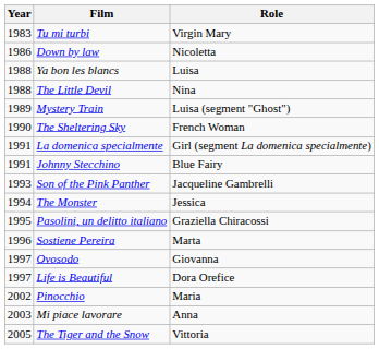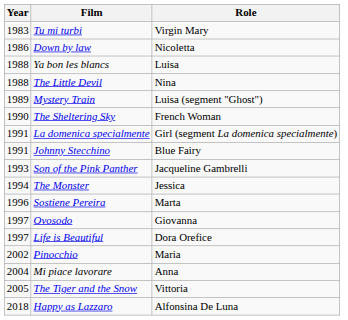 <table class="wikitable">
 <tr>
 <th>Year</th>
 <th>Film</th>
 <th>Role</th>
 </tr>
 <tr>
 <td>1983</td>
 <td><em><a href='#'>Tu mi turbi</a></em></td>
 <td>Virgin Mary</td>
 </tr>
 <tr>
 <td>1986</td>
 <td><em><a href='#'>Down by law</a></em></td>
 <td>Nicoletta</td>
 </tr>
 <tr>
 <td>1988</td>
 <td><em>Ya bon les blancs</em></td>
 <td>Luisa</td>
 </tr>
 <tr>
 <td>1988</td>
 <td><em><a href='#'>The Little Devil</a></em></td>
 <td>Nina</td>
 </tr>
 <tr>
 <td>1989</td>
 <td><em><a href='#'>Mystery Train</a></em></td>
 <td>Luisa (segment "Ghost")</td>
 </tr>
 <tr>
 <td>1990</td>
 <td><em><a href='#'>The Sheltering Sky</a></em></td>
 <td>French Woman</td>
 </tr>
 <tr>
 <td>1991</td>
 <td><em><a href='#'>La domenica specialmente</a></em></td>
 <td>Girl (segment <em>La domenica specialmente</em>)</td>
 </tr>
 <tr>
 <td>1991</td>
 <td><em><a href='#'>Johnny Stecchino</a></em></td>
 <td>Blue Fairy</td>
 </tr>
 <tr>
 <td>1993</td>
 <td><em><a href='#'>Son of the Pink Panther</a></em></td>
 <td>Jacqueline Gambrelli</td>
 </tr>
 <tr>
 <td>1994</td>
 <td><em><a href='#'>The Monster</a></em></td>
 <td>Jessica</td>
 </tr>
 <tr>
-<td>1995</td>
-<td><em><a href='#'>Pasolini, un delitto italiano</a></em></td>
-<td>Graziella Chiracossi</td>
-</tr>
-<tr>
 <td>1996</td>
 <td><em><a href='#'>Sostiene Pereira</a></em></td>
 <td>Marta</td>
 </tr>
 <tr>
 <td>1997</td>
 <td><em><a href='#'>Ovosodo</a></em></td>
 <td>Giovanna</td>
 </tr>
 <tr>
 <td>1997</td>
 <td><em><a href='#'>Life is Beautiful</a></em></td>
 <td>Dora Orefice</td>
 </tr>
 <tr>
 <td>2002</td>
 <td><em><a href='#'>Pinocchio</a></em></td>
 <td>Maria</td>
 </tr>
 <tr>
-<td>2003</td>
+<td>2004</td>
 <td><em>Mi piace lavorare</em></td>
 <td>Anna</td>
 </tr>
 <tr>
 <td>2005</td>
 <td><em><a href='#'>The Tiger and the Snow</a></em></td>
 <td>Vittoria</td>
 </tr>
+<tr>
+<td>2018</td>
+<td><em><a href='#'>Happy as Lazzaro</a></em></td>
+<td>Alfonsina De Luna</td>
+</tr>
 </table>
